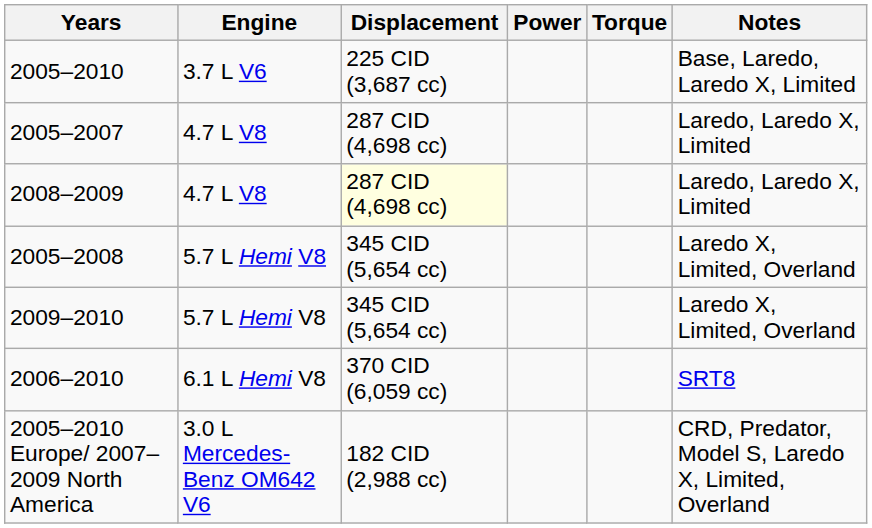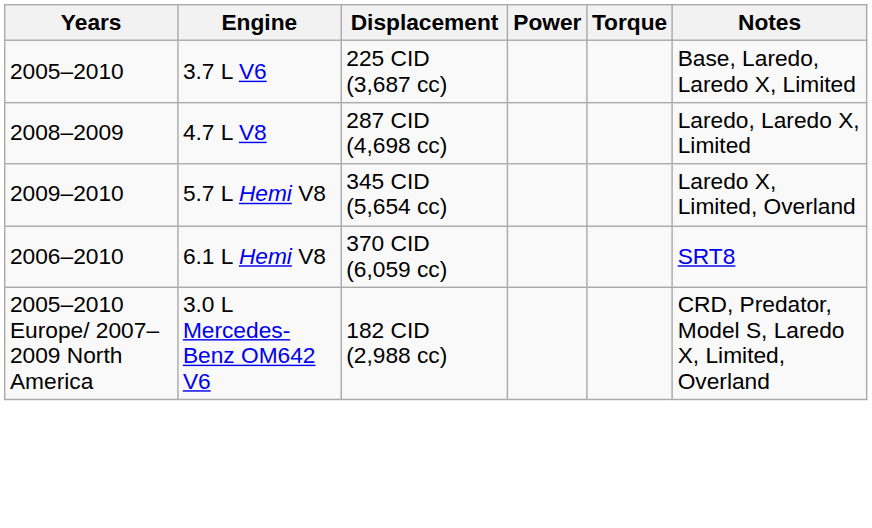 <table class="wikitable">
 <tr>
 <th>Years</th>
 <th>Engine</th>
 <th>Displacement</th>
 <th>Power</th>
 <th>Torque</th>
 <th>Notes</th>
 </tr>
 <tr>
 <td>2005–2010</td>
 <td>3.7 L <a href='#'>V6</a></td>
 <td>225 CID (3,687 cc)</td>
 <td></td>
 <td></td>
 <td>Base, Laredo, Laredo X, Limited</td>
 </tr>
 <tr>
-<td>2005–2007</td>
+<td>2008–2009</td>
 <td>4.7 L <a href='#'>V8</a></td>
 <td>287 CID (4,698 cc)</td>
 <td></td>
 <td></td>
 <td>Laredo, Laredo X, Limited</td>
-</tr>
-<tr>
-<td>2008–2009</td>
-<td>4.7 L <a href='#'>V8</a></td>
-<td style="background: lightyellow;">287 CID (4,698 cc)</td>
-<td></td>
-<td></td>
-<td>Laredo, Laredo X, Limited</td>
-</tr>
-<tr>
-<td>2005–2008</td>
-<td>5.7 L <em><a href='#'>Hemi</a></em> <a href='#'>V8</a></td>
-<td>345 CID (5,654 cc)</td>
-<td></td>
-<td></td>
-<td>Laredo X, Limited, Overland</td>
 </tr>
 <tr>
 <td>2009–2010</td>
 <td>5.7 L <em><a href='#'>Hemi</a></em> V8</td>
 <td>345 CID (5,654 cc)</td>
 <td></td>
 <td></td>
 <td>Laredo X, Limited, Overland</td>
 </tr>
 <tr>
 <td>2006–2010</td>
 <td>6.1 L <em><a href='#'>Hemi</a></em> V8</td>
 <td>370 CID (6,059 cc)</td>
 <td></td>
 <td></td>
 <td><a href='#'>SRT8</a></td>
 </tr>
 <tr>
 <td>2005–2010 Europe/ 2007–2009 North America</td>
 <td>3.0 L <a href='#'>Mercedes-Benz OM642</a> <a href='#'>V6</a></td>
 <td>182 CID (2,988 cc)</td>
 <td></td>
 <td></td>
 <td>CRD, Predator, Model S, Laredo X, Limited, Overland</td>
 </tr>
 </table>
